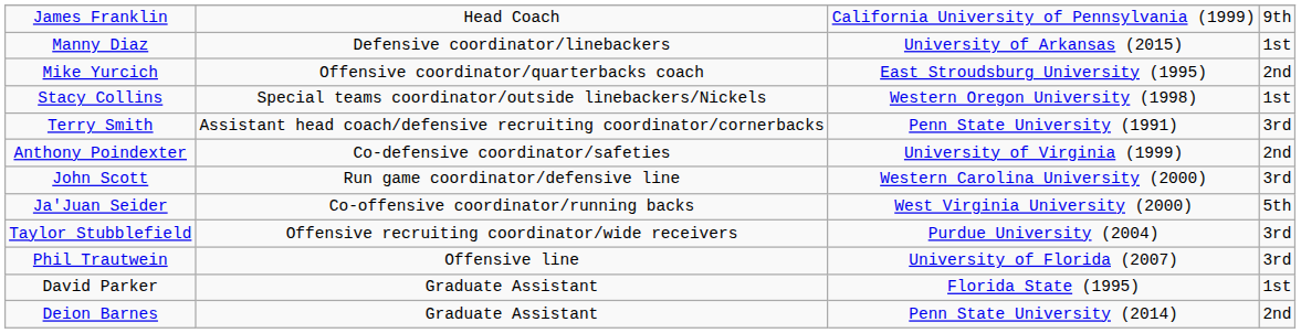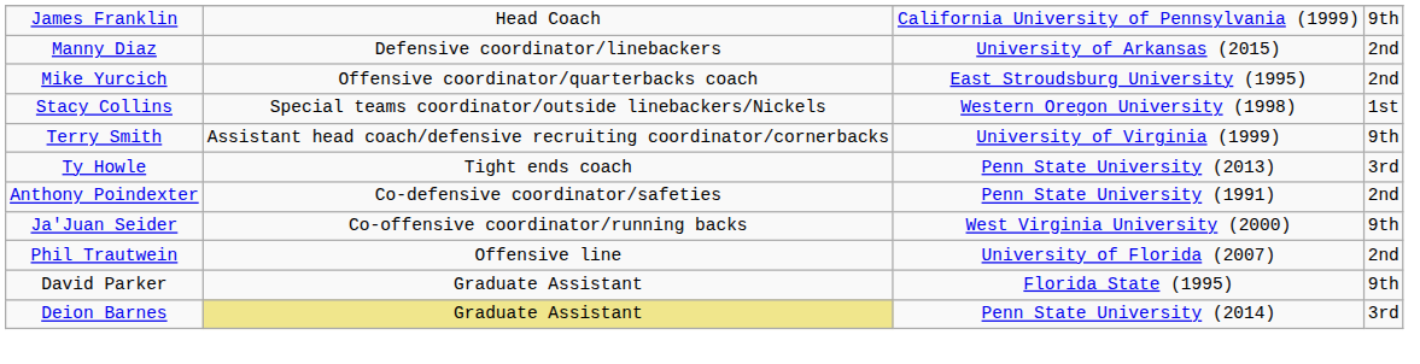 <table class="wikitable" border="1" style="font-size:90%;">
 <tr>
 </tr>
 <tr>
 <td align=center><a href='#'>James Franklin</a></td>
 <td align=center>Head Coach</td>
 <td align=center><a href='#'>California University of Pennsylvania</a> (1999)</td>
 <td align=center>9th</td>
 </tr>
 <tr>
 <td align=center><a href='#'>Manny Diaz</a></td>
 <td align=center>Defensive coordinator/linebackers</td>
 <td align=center><a href='#'>University of Arkansas</a> (2015)</td>
-<td align=center>1st</td>
+<td align=center>2nd</td>
 </tr>
 <tr>
 <td align=center><a href='#'>Mike Yurcich</a></td>
 <td align=center>Offensive coordinator/quarterbacks coach</td>
 <td align=center><a href='#'>East Stroudsburg University</a> (1995)</td>
 <td align=center>2nd</td>
 </tr>
 <tr>
 <td align=center><a href='#'>Stacy Collins</a></td>
 <td align=center>Special teams coordinator/outside linebackers/Nickels</td>
 <td align=center><a href='#'>Western Oregon University</a> (1998)</td>
 <td align=center>1st</td>
 </tr>
 <tr>
 <td align=center><a href='#'>Terry Smith</a></td>
 <td align=center>Assistant head coach/defensive recruiting coordinator/cornerbacks</td>
-<td align=center><a href='#'>Penn State University</a> (1991)</td>
+<td align=center><a href='#'>University of Virginia</a> (1999)</td>
+<td align=center>9th</td>
+</tr>
+<tr>
+<td align=center><a href='#'>Ty Howle</a></td>
+<td align=center>Tight ends coach</td>
+<td align=center><a href='#'>Penn State University</a> (2013)</td>
 <td align=center>3rd</td>
 </tr>
 <tr>
 <td align=center><a href='#'>Anthony Poindexter</a></td>
 <td align=center>Co-defensive coordinator/safeties</td>
-<td align=center><a href='#'>University of Virginia</a> (1999)</td>
+<td align=center><a href='#'>Penn State University</a> (1991)</td>
 <td align=center>2nd</td>
-</tr>
-<tr>
-<td align=center><a href='#'>John Scott</a></td>
-<td align=center>Run game coordinator/defensive line</td>
-<td align=center><a href='#'>Western Carolina University</a> (2000)</td>
-<td align=center>3rd</td>
 </tr>
 <tr>
 <td align=center><a href='#'>Ja'Juan Seider</a></td>
 <td align=center>Co-offensive coordinator/running backs</td>
 <td align=center><a href='#'>West Virginia University</a> (2000)</td>
-<td align=center>5th</td>
-</tr>
-<tr>
-<td align=center><a href='#'>Taylor Stubblefield</a></td>
-<td align=center>Offensive recruiting coordinator/wide receivers</td>
-<td align=center><a href='#'>Purdue University</a> (2004)</td>
-<td align=center>3rd</td>
+<td align=center>9th</td>
 </tr>
 <tr>
 <td align=center><a href='#'>Phil Trautwein</a></td>
 <td align=center>Offensive line</td>
 <td align=center><a href='#'>University of Florida</a> (2007)</td>
-<td align=center>3rd</td>
+<td align=center>2nd</td>
 </tr>
 <tr>
 <td align=center>David Parker</td>
 <td align=center>Graduate Assistant</td>
 <td align=center><a href='#'>Florida State</a> (1995)</td>
-<td align=center>1st</td>
+<td align=center>9th</td>
 </tr>
 <tr>
 <td align=center><a href='#'>Deion Barnes</a></td>
-<td align=center>Graduate Assistant</td>
+<td align=center style="background: khaki;">Graduate Assistant</td>
 <td align=center><a href='#'>Penn State University</a> (2014)</td>
-<td align=center>2nd</td>
+<td align=center>3rd</td>
 </tr>
 </table>
